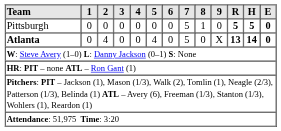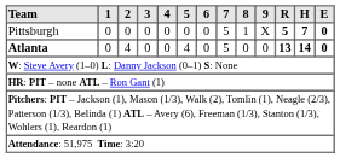 <table border="1" cellspacing="0"  style="width:425px; margin-left:3em;">
 <tr style="text-align:center; background:#e6e6e6;">
 <th style="text-align:left; width:28%;">Team</th>
 <th width=6%>1</th>
 <th width=6%>2</th>
 <th width=6%>3</th>
 <th width=6%>4</th>
 <th width=6%>5</th>
 <th width=6%>6</th>
 <th width=6%>7</th>
 <th width=6%>8</th>
 <th width=6%>9</th>
 <th width=6%>R</th>
 <th width=6%>H</th>
 <th width=6%>E</th>
 </tr>
 <tr style="text-align:center;">
 <td align=left>Pittsburgh</td>
 <td>0</td>
 <td>0</td>
 <td>0</td>
 <td>0</td>
 <td>0</td>
 <td>0</td>
 <td>5</td>
 <td>1</td>
-<td>0</td>
+<td>X</td>
 <td><strong>5</strong></td>
-<td><strong>5</strong></td>
+<td><strong>7</strong></td>
 <td><strong>0</strong></td>
 </tr>
 <tr style="text-align:center;">
 <td align=left><strong>Atlanta</strong></td>
 <td>0</td>
 <td>4</td>
 <td>0</td>
 <td>0</td>
 <td>4</td>
 <td>0</td>
 <td>5</td>
 <td>0</td>
-<td>X</td>
+<td>0</td>
 <td><strong>13</strong></td>
 <td><strong>14</strong></td>
 <td><strong>0</strong></td>
 </tr>
 <tr style="text-align:left;">
 <td colspan=13><small><strong>W</strong>: <a href='#'>Steve Avery</a> (1–0)   <strong>L</strong>: <a href='#'>Danny Jackson</a> (0–1)   <strong>S</strong>: None</small></td>
 </tr>
 <tr style="text-align:left;">
 <td colspan=13><small><strong>HR</strong>: <strong>PIT</strong> – none  <strong>ATL</strong> – <a href='#'>Ron Gant</a> (1)</small></td>
 </tr>
 <tr style="text-align:left;">
 <td colspan=13><small><strong>Pitchers</strong>: <strong>PIT</strong> – Jackson (1), Mason (1/3), Walk (2), Tomlin (1), Neagle (2/3), Patterson (1/3), Belinda (1)  <strong>ATL</strong> – Avery (6), Freeman (1/3), Stanton (1/3), Wohlers (1), Reardon (1)</small></td>
 </tr>
 <tr style="text-align:left;">
 <td colspan=13><small><strong>Attendance</strong>: 51,975  <strong>Time</strong>: 3:20</small></td>
 </tr>
 </table>
